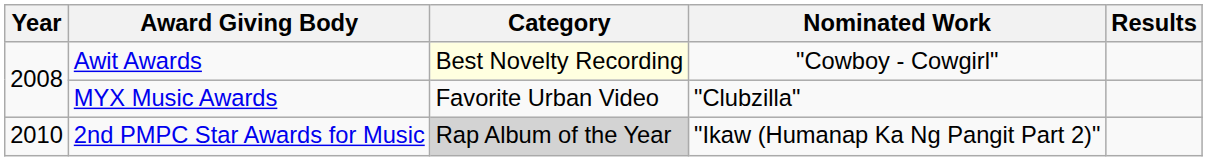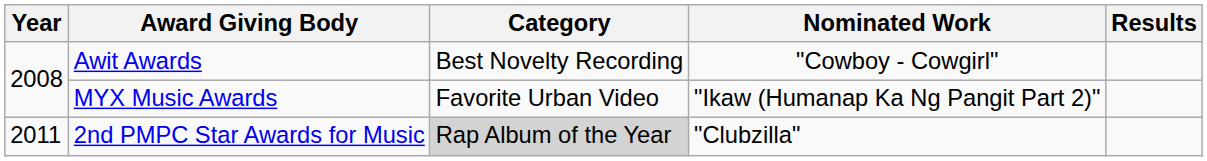 <table class=wikitable>
 <tr>
 <th>Year</th>
 <th>Award Giving Body</th>
 <th>Category</th>
 <th>Nominated Work</th>
 <th>Results</th>
 </tr>
 <tr>
 <td rowspan=2>2008</td>
 <td><a href='#'>Awit Awards</a></td>
-<td style="background: lightyellow;">Best Novelty Recording</td>
+<td>Best Novelty Recording</td>
 <td align=center>"Cowboy - Cowgirl"</td>
 <td></td>
 </tr>
 <tr>
 <td><a href='#'>MYX Music Awards</a></td>
 <td>Favorite Urban Video</td>
+<td>"Ikaw (Humanap Ka Ng Pangit Part 2)"</td>
+<td></td>
+</tr>
+<tr>
+<td>2011</td>
+<td><a href='#'>2nd PMPC Star Awards for Music</a></td>
+<td style="background: lightgrey;">Rap Album of the Year</td>
 <td>"Clubzilla"</td>
 <td></td>
 </tr>
-<tr>
-<td>2010</td>
-<td><a href='#'>2nd PMPC Star Awards for Music</a></td>
-<td style="background: lightgrey;">Rap Album of the Year</td>
-<td>"Ikaw (Humanap Ka Ng Pangit Part 2)"</td>
-<td></td>
-</tr>
 </table>
